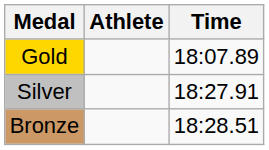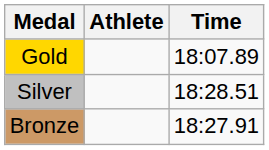 <table class="wikitable">
 <tr>
 <th>Medal</th>
 <th>Athlete</th>
 <th>Time</th>
 </tr>
 <tr>
 <td style="text-align:center;background-color:gold;">Gold</td>
 <td></td>
 <td>18:07.89</td>
 </tr>
 <tr>
 <td style="text-align:center;background-color:silver;">Silver</td>
 <td></td>
-<td>18:27.91</td>
+<td>18:28.51</td>
 </tr>
 <tr>
 <td style="text-align:center;background-color:#CC9966;">Bronze</td>
 <td></td>
-<td>18:28.51</td>
+<td>18:27.91</td>
 </tr>
 </table>
